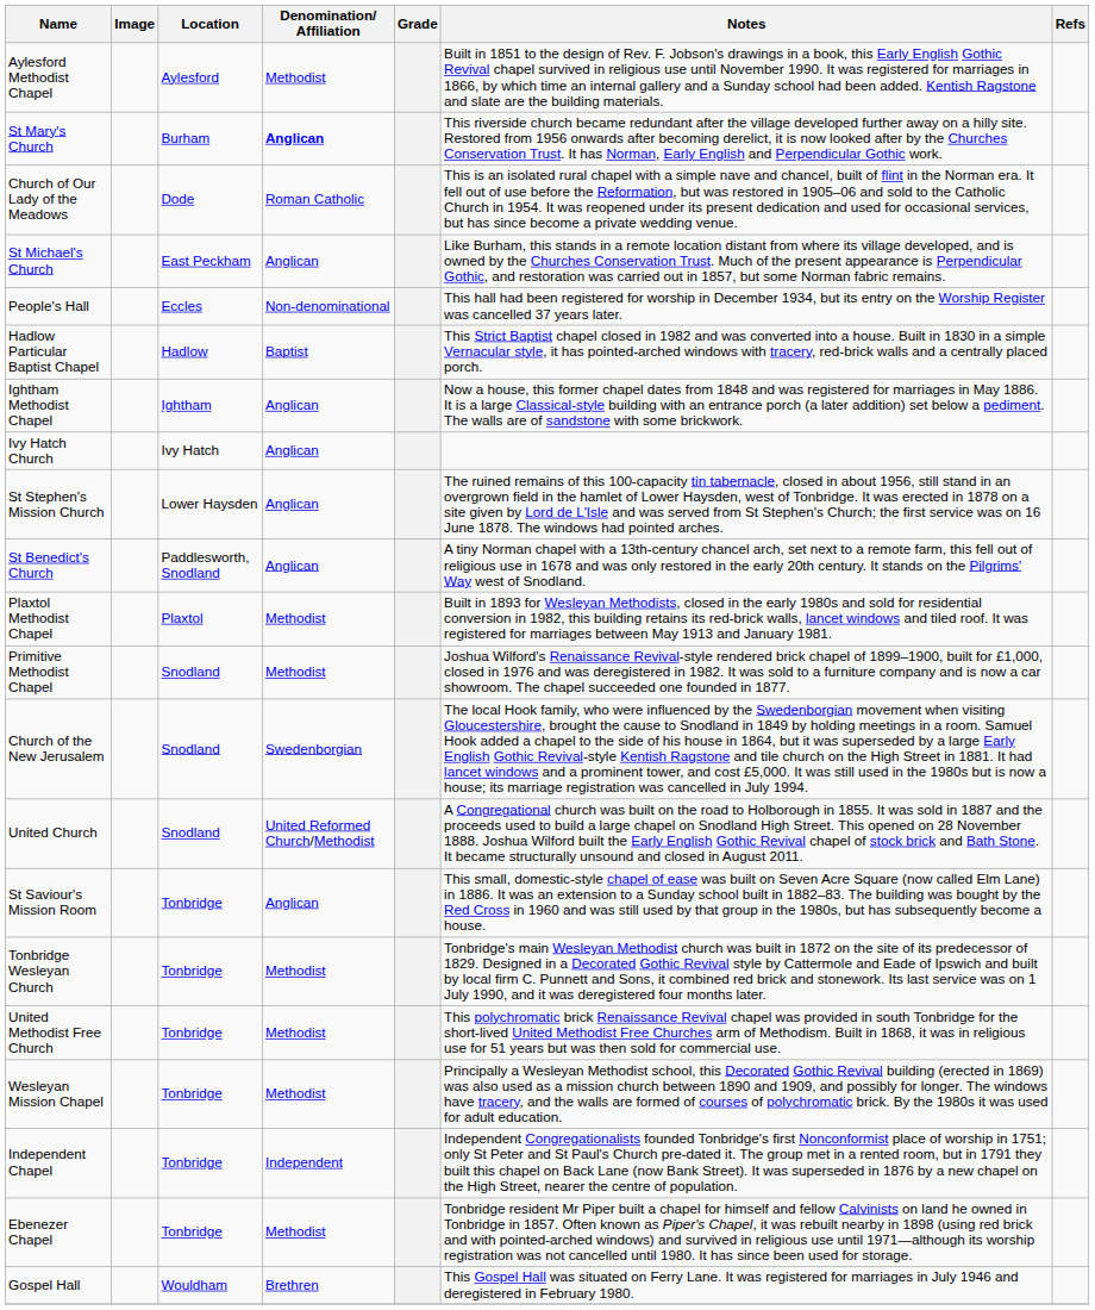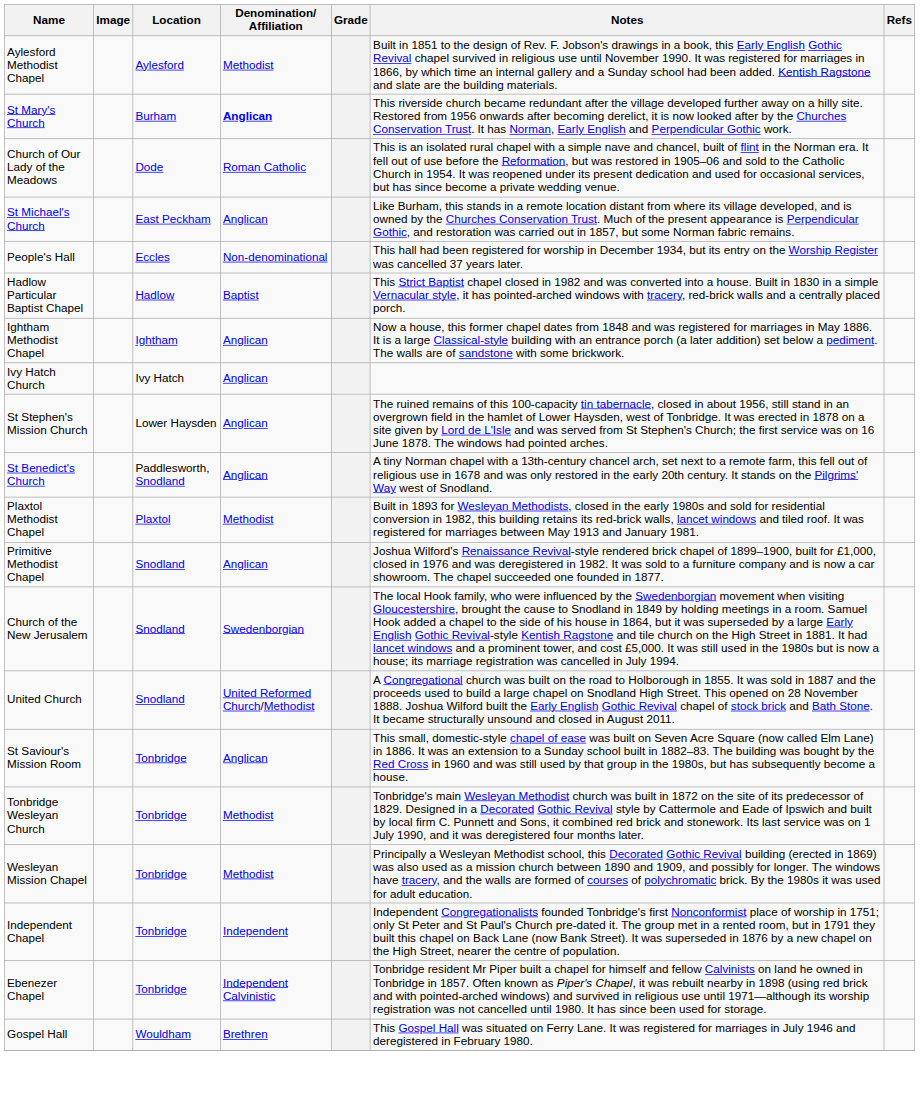 <table class="wikitable sortable">
 <tr>
 <th align="center">Name</th>
 <th align="center" class="unsortable">Image</th>
 <th align="center">Location</th>
 <th align="center">Denomination/<br>Affiliation</th>
 <th align="center">Grade</th>
 <th align="center" class="unsortable">Notes</th>
 <th align="center" class="unsortable">Refs</th>
 </tr>
 <tr>
 <td>Aylesford Methodist Chapel</td>
 <td></td>
 <td><a href='#'>Aylesford</a><br></td>
 <td><a href='#'>Methodist</a></td>
 <th></th>
 <td>Built in 1851 to the design of Rev. F. Jobson's drawings in a book, this <a href='#'>Early English</a> <a href='#'>Gothic Revival</a> chapel survived in religious use until November 1990.  It was registered for marriages in 1866, by which time an internal gallery and a Sunday school had been added. <a href='#'>Kentish Ragstone</a> and slate are the building materials.</td>
 <td><br></td>
 </tr>
 <tr>
 <td><a href='#'>St Mary's Church</a></td>
 <td></td>
 <td><a href='#'>Burham</a><br></td>
 <td><strong><a href='#'>Anglican</a></strong></td>
 <th></th>
 <td>This riverside church became redundant after the village developed further away on a hilly site.  Restored from 1956 onwards after becoming derelict, it is now looked after by the <a href='#'>Churches Conservation Trust</a>.  It has <a href='#'>Norman</a>, <a href='#'>Early English</a> and <a href='#'>Perpendicular Gothic</a> work.</td>
 <td><br></td>
 </tr>
 <tr>
 <td>Church of Our Lady of the Meadows</td>
 <td></td>
 <td><a href='#'>Dode</a><br></td>
 <td><a href='#'>Roman Catholic</a></td>
 <th></th>
 <td>This is an isolated rural chapel with a simple nave and chancel, built of <a href='#'>flint</a> in the Norman era.  It fell out of use before the <a href='#'>Reformation</a>, but was restored in 1905–06 and sold to the Catholic Church in 1954.  It was reopened under its present dedication and used for occasional services, but has since become a private wedding venue.</td>
 <td><br></td>
 </tr>
 <tr>
 <td><a href='#'>St Michael's Church</a></td>
 <td></td>
 <td><a href='#'>East Peckham</a><br></td>
 <td><a href='#'>Anglican</a></td>
 <th></th>
 <td>Like Burham, this stands in a remote location distant from where its village developed, and is owned by the <a href='#'>Churches Conservation Trust</a>.  Much of the present appearance is <a href='#'>Perpendicular Gothic</a>, and restoration was carried out in 1857, but some Norman fabric remains.</td>
 <td><br></td>
 </tr>
 <tr>
 <td>People's Hall</td>
 <td></td>
 <td><a href='#'>Eccles</a><br></td>
 <td><a href='#'>Non-denominational</a></td>
 <th align="center"></th>
 <td>This hall had been registered for worship in December 1934, but its entry on the <a href='#'>Worship Register</a> was cancelled 37 years later.</td>
 <td></td>
 </tr>
 <tr>
 <td>Hadlow Particular Baptist Chapel</td>
 <td></td>
 <td><a href='#'>Hadlow</a><br></td>
 <td><a href='#'>Baptist</a></td>
 <th align="center"></th>
 <td>This <a href='#'>Strict Baptist</a> chapel closed in 1982 and was converted into a house.  Built in 1830 in a simple <a href='#'>Vernacular style</a>, it has pointed-arched windows with <a href='#'>tracery</a>, red-brick walls and a centrally placed porch.</td>
 <td></td>
 </tr>
 <tr>
 <td>Ightham Methodist Chapel</td>
 <td></td>
 <td><a href='#'>Ightham</a><br></td>
 <td><a href='#'>Anglican</a></td>
 <th></th>
 <td>Now a house, this former chapel dates from 1848 and was registered for marriages in May 1886.  It is a large <a href='#'>Classical-style</a> building with an entrance porch (a later addition) set below a <a href='#'>pediment</a>.  The walls are of <a href='#'>sandstone</a> with some brickwork.</td>
 <td><br></td>
 </tr>
 <tr>
 <td>Ivy Hatch Church</td>
 <td></td>
 <td>Ivy Hatch<br></td>
 <td><a href='#'>Anglican</a></td>
 <th align="center"></th>
 <td></td>
 <td></td>
 </tr>
 <tr>
 <td>St Stephen's Mission Church</td>
 <td></td>
 <td>Lower Haysden<br></td>
 <td><a href='#'>Anglican</a></td>
 <th align="center"></th>
 <td>The ruined remains of this 100-capacity <a href='#'>tin tabernacle</a>, closed in about 1956, still stand in an overgrown field in the hamlet of Lower Haysden, west of Tonbridge.  It was erected in 1878 on a site given by <a href='#'>Lord de L'Isle</a> and was served from St Stephen's Church; the first service was on 16 June 1878.  The windows had pointed arches.</td>
 <td></td>
 </tr>
 <tr>
 <td><a href='#'>St Benedict's Church</a></td>
 <td></td>
 <td>Paddlesworth, <a href='#'>Snodland</a><br></td>
 <td><a href='#'>Anglican</a></td>
 <th></th>
 <td>A tiny Norman chapel with a 13th-century chancel arch, set next to a remote farm, this fell out of religious use in 1678 and was only restored in the early 20th century.  It stands on the <a href='#'>Pilgrims' Way</a> west of Snodland.</td>
 <td><br></td>
 </tr>
 <tr>
 <td>Plaxtol Methodist Chapel</td>
 <td></td>
 <td><a href='#'>Plaxtol</a><br></td>
 <td><a href='#'>Methodist</a></td>
 <th align="center"></th>
 <td>Built in 1893 for <a href='#'>Wesleyan Methodists</a>, closed in the early 1980s and sold for residential conversion in 1982, this building retains its red-brick walls, <a href='#'>lancet windows</a> and tiled roof.  It was registered for marriages between May 1913 and January 1981.</td>
 <td></td>
 </tr>
 <tr>
 <td>Primitive Methodist Chapel</td>
 <td></td>
 <td><a href='#'>Snodland</a><br></td>
-<td><a href='#'>Methodist</a></td>
+<td><a href='#'>Anglican</a></td>
 <th align="center"></th>
 <td>Joshua Wilford's <a href='#'>Renaissance Revival</a>-style rendered brick chapel of 1899–1900, built for £1,000, closed in 1976 and was deregistered in 1982.  It was sold to a furniture company and is now a car showroom.  The chapel succeeded one founded in 1877.</td>
 <td><br></td>
 </tr>
 <tr>
 <td>Church of the New Jerusalem</td>
 <td></td>
 <td><a href='#'>Snodland</a><br></td>
 <td><a href='#'>Swedenborgian</a></td>
 <th></th>
 <td>The local Hook family, who were influenced by the <a href='#'>Swedenborgian</a> movement when visiting <a href='#'>Gloucestershire</a>, brought the cause to Snodland in 1849 by holding meetings in a room.  Samuel Hook added a chapel to the side of his house in 1864, but it was superseded by a large <a href='#'>Early English</a> <a href='#'>Gothic Revival</a>-style <a href='#'>Kentish Ragstone</a> and tile church on the High Street in 1881.  It had <a href='#'>lancet windows</a> and a prominent tower, and cost £5,000.  It was still used in the 1980s but is now a house; its marriage registration was cancelled in July 1994.</td>
 <td><br><br></td>
 </tr>
 <tr>
 <td>United Church</td>
 <td></td>
 <td><a href='#'>Snodland</a><br></td>
 <td><a href='#'>United Reformed Church</a>/<a href='#'>Methodist</a></td>
 <th align="center"></th>
 <td>A <a href='#'>Congregational</a> church was built on the road to Holborough in 1855.  It was sold in 1887 and the proceeds used to build a large chapel on Snodland High Street.  This opened on 28 November 1888.  Joshua Wilford built the <a href='#'>Early English</a> <a href='#'>Gothic Revival</a> chapel of <a href='#'>stock brick</a> and <a href='#'>Bath Stone</a>.  It became structurally unsound and closed in August 2011.</td>
 <td><br></td>
 </tr>
 <tr>
 <td>St Saviour's Mission Room</td>
 <td></td>
 <td><a href='#'>Tonbridge</a><br></td>
 <td><a href='#'>Anglican</a></td>
 <th align="center"></th>
 <td>This small, domestic-style <a href='#'>chapel of ease</a> was built on Seven Acre Square (now called Elm Lane) in 1886.  It was an extension to a Sunday school built in 1882–83.  The building was bought by the <a href='#'>Red Cross</a> in 1960 and was still used by that group in the 1980s, but has subsequently become a house.</td>
 <td></td>
 </tr>
 <tr>
 <td>Tonbridge Wesleyan Church</td>
 <td></td>
 <td><a href='#'>Tonbridge</a><br></td>
 <td><a href='#'>Methodist</a></td>
 <th></th>
 <td>Tonbridge's main <a href='#'>Wesleyan Methodist</a> church was built in 1872 on the site of its predecessor of 1829.  Designed in a <a href='#'>Decorated</a> <a href='#'>Gothic Revival</a> style by Cattermole and Eade of Ipswich and built by local firm C. Punnett and Sons, it combined red brick and stonework.  Its last service was on 1 July 1990, and it was deregistered four months later.</td>
 <td><br></td>
 </tr>
 <tr>
-<td>United Methodist Free Church</td>
-<td></td>
-<td><a href='#'>Tonbridge</a><br></td>
-<td><a href='#'>Methodist</a></td>
-<th align="center"></th>
-<td>This <a href='#'>polychromatic</a> brick <a href='#'>Renaissance Revival</a> chapel was provided in south Tonbridge for the short-lived <a href='#'>United Methodist Free Churches</a> arm of Methodism.  Built in 1868, it was in religious use for 51 years but was then sold for commercial use.</td>
-<td></td>
-</tr>
-<tr>
 <td>Wesleyan Mission Chapel</td>
 <td></td>
 <td><a href='#'>Tonbridge</a><br></td>
 <td><a href='#'>Methodist</a></td>
 <th align="center"></th>
 <td>Principally a Wesleyan Methodist school, this <a href='#'>Decorated</a> <a href='#'>Gothic Revival</a> building (erected in 1869) was also used as a mission church between 1890 and 1909, and possibly for longer.  The windows have <a href='#'>tracery</a>, and the walls are formed of <a href='#'>courses</a> of <a href='#'>polychromatic</a> brick.  By the 1980s it was used for adult education.</td>
 <td></td>
 </tr>
 <tr>
 <td>Independent Chapel</td>
 <td></td>
 <td><a href='#'>Tonbridge</a><br></td>
 <td><a href='#'>Independent</a></td>
 <th align="center"></th>
 <td>Independent <a href='#'>Congregationalists</a> founded Tonbridge's first <a href='#'>Nonconformist</a> place of worship in 1751; only St Peter and St Paul's Church pre-dated it.  The group met in a rented room, but in 1791 they built this chapel on Back Lane (now Bank Street).  It was superseded in 1876 by a new chapel on the High Street, nearer the centre of population.</td>
 <td></td>
 </tr>
 <tr>
 <td>Ebenezer Chapel</td>
 <td></td>
 <td><a href='#'>Tonbridge</a><br></td>
-<td><a href='#'>Methodist</a></td>
+<td><a href='#'>Independent Calvinistic</a></td>
 <th align="center"></th>
 <td>Tonbridge resident Mr Piper built a chapel for himself and fellow <a href='#'>Calvinists</a> on land he owned in Tonbridge in 1857.  Often known as <em>Piper's Chapel</em>, it was rebuilt nearby in 1898 (using red brick and with pointed-arched windows) and survived in religious use until 1971—although its worship registration was not cancelled until 1980.  It has since been used for storage.</td>
 <td><br></td>
 </tr>
 <tr>
 <td>Gospel Hall</td>
 <td></td>
 <td><a href='#'>Wouldham</a><br></td>
 <td><a href='#'>Brethren</a></td>
 <th align="center"></th>
 <td>This <a href='#'>Gospel Hall</a> was situated on Ferry Lane.  It was registered for marriages in July 1946 and deregistered in February 1980.</td>
 <td></td>
 </tr>
 <tr>
 </tr>
 </table>
